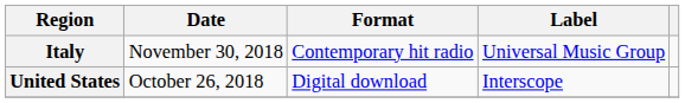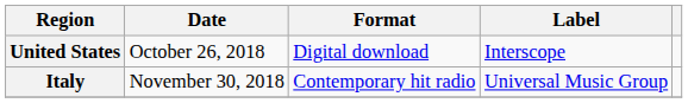 <table class="wikitable plainrowheaders">
 <tr>
 <th scope="col">Region</th>
 <th scope="col">Date</th>
 <th scope="col">Format</th>
 <th scope="col">Label</th>
 <th scope="col"></th>
 </tr>
 <tr>
+<th scope="row">United States</th>
+<td>October 26, 2018</td>
+<td><a href='#'>Digital download</a></td>
+<td><a href='#'>Interscope</a></td>
+<td style="text-align:center;"></td>
+</tr>
+<tr>
 <th scope="row">Italy</th>
 <td>November 30, 2018</td>
 <td><a href='#'>Contemporary hit radio</a></td>
 <td><a href='#'>Universal Music Group</a></td>
 <td style="text-align:center;"></td>
 </tr>
 <tr>
-<th scope="row">United States</th>
-<td>October 26, 2018</td>
-<td><a href='#'>Digital download</a></td>
-<td><a href='#'>Interscope</a></td>
-<td style="text-align:center;"></td>
-</tr>
-<tr>
 </tr>
 </table>
